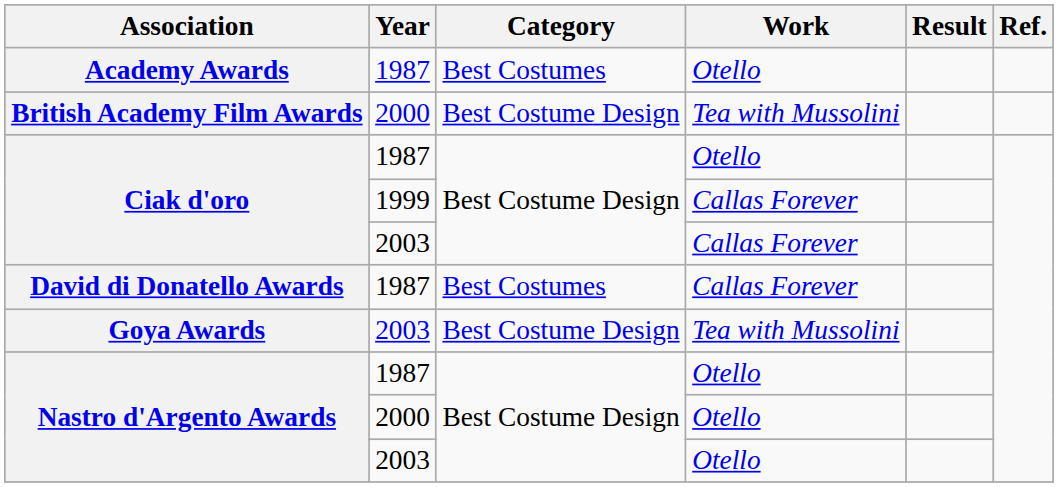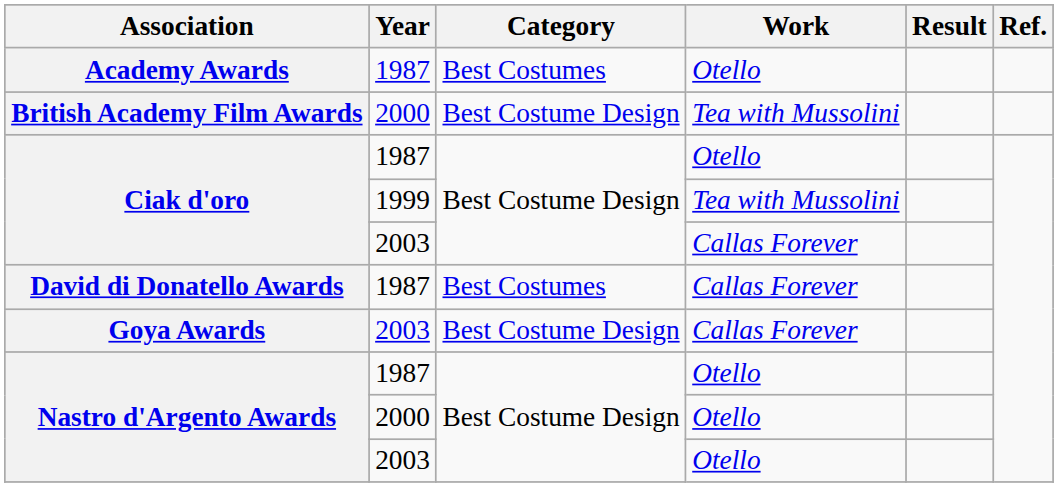 <table class="wikitable sortable">
 <tr>
 <th>Association</th>
 <th>Year</th>
 <th>Category</th>
 <th>Work</th>
 <th>Result</th>
 <th>Ref.</th>
 </tr>
 <tr>
 <th scope="row" style="text-align:center;"><a href='#'>Academy Awards</a></th>
 <td style="text-align:center;"><a href='#'>1987</a></td>
 <td><a href='#'>Best Costumes</a></td>
 <td><em><a href='#'>Otello</a></em></td>
 <td></td>
 <td style="text-align:center;"></td>
 </tr>
 <tr>
 <th scope="row" style="text-align:center;"><a href='#'>British Academy Film Awards</a></th>
 <td style="text-align:center;"><a href='#'>2000</a></td>
 <td><a href='#'>Best Costume Design</a></td>
 <td><em><a href='#'>Tea with Mussolini</a></em></td>
 <td></td>
 <td style="text-align:center;"></td>
 </tr>
 <tr>
 <th rowspan="3" scope="row" style="text-align:center;"><a href='#'>Ciak d'oro</a></th>
 <td style="text-align:center;">1987</td>
 <td rowspan="3">Best Costume Design</td>
 <td><em><a href='#'>Otello</a></em></td>
 <td></td>
 </tr>
 <tr>
 <td style="text-align:center;">1999</td>
-<td><em><a href='#'>Callas Forever</a></em></td>
+<td><em><a href='#'>Tea with Mussolini</a></em></td>
 <td></td>
 </tr>
 <tr>
 <td style="text-align:center;">2003</td>
 <td><em><a href='#'>Callas Forever</a></em></td>
 <td></td>
 </tr>
 <tr>
 <th scope="row" style="text-align:center;"><a href='#'>David di Donatello Awards</a></th>
 <td style="text-align:center;">1987</td>
 <td><a href='#'>Best Costumes</a></td>
 <td><em><a href='#'>Callas Forever</a></em></td>
 <td></td>
 </tr>
 <tr>
 <th scope="row" style="text-align:center;"><a href='#'>Goya Awards</a></th>
 <td style="text-align:center;"><a href='#'>2003</a></td>
 <td><a href='#'>Best Costume Design</a></td>
-<td><em><a href='#'>Tea with Mussolini</a></em></td>
+<td><em><a href='#'>Callas Forever</a></em></td>
 <td></td>
 </tr>
 <tr>
 <th rowspan="3" scope="row" style="text-align:center;"><a href='#'>Nastro d'Argento Awards</a></th>
 <td style="text-align:center;">1987</td>
 <td rowspan="3">Best Costume Design</td>
 <td><em><a href='#'>Otello</a></em></td>
 <td></td>
 </tr>
 <tr>
 <td style="text-align:center;">2000</td>
 <td><em><a href='#'>Otello</a></em></td>
 <td></td>
 </tr>
 <tr>
 <td style="text-align:center;">2003</td>
 <td><em><a href='#'>Otello</a></em></td>
 <td></td>
 </tr>
 </table>
